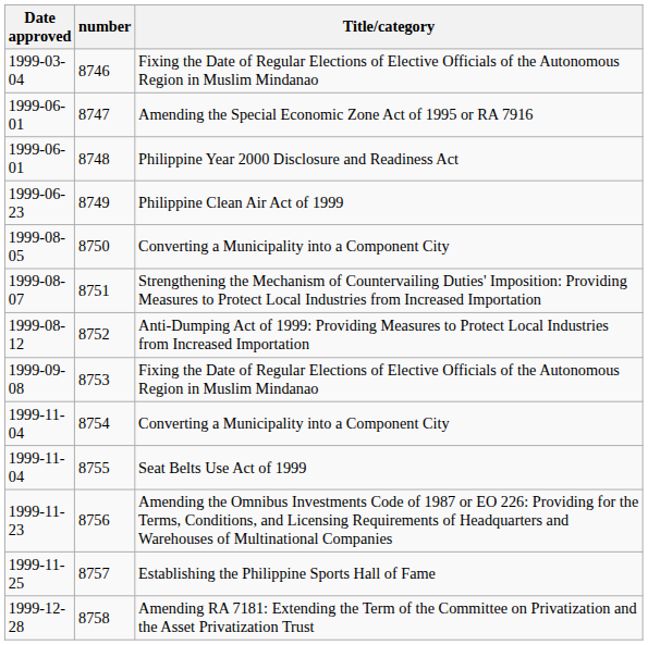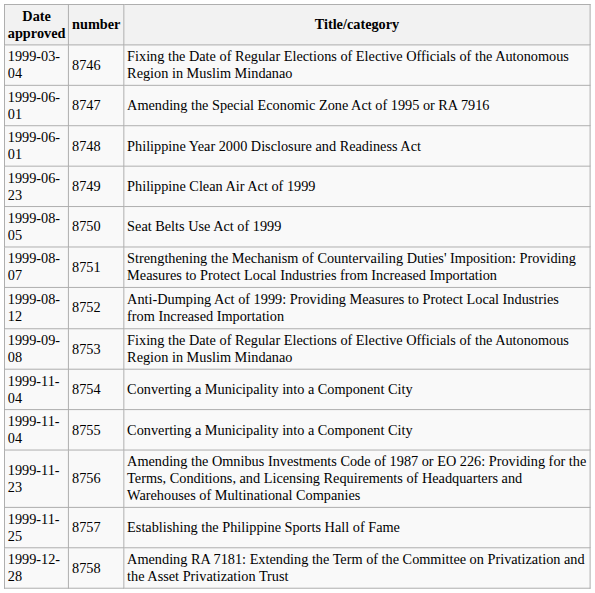 <table class="wikitable sortable collapsible collapsed plainrowheaders" style="width: 100%; font-size: 95%">
 <tr>
 <th scope="col" data-sort-type="isoDate" style="width:  50px;">Date approved</th>
 <th scope="col"> number</th>
 <th scope="col">Title/category</th>
 </tr>
 <tr>
 <td>1999-03-04</td>
 <td>8746</td>
 <td>Fixing the Date of Regular Elections of Elective Officials of the Autonomous Region in Muslim Mindanao</td>
 </tr>
 <tr>
 <td>1999-06-01</td>
 <td>8747</td>
 <td>Amending the Special Economic Zone Act of 1995 or RA 7916</td>
 </tr>
 <tr>
 <td>1999-06-01</td>
 <td>8748</td>
 <td>Philippine Year 2000 Disclosure and Readiness Act</td>
 </tr>
 <tr>
 <td>1999-06-23</td>
 <td>8749</td>
 <td>Philippine Clean Air Act of 1999</td>
 </tr>
 <tr>
 <td>1999-08-05</td>
 <td>8750</td>
-<td>Converting a Municipality into a Component City</td>
+<td>Seat Belts Use Act of 1999</td>
 </tr>
 <tr>
 <td>1999-08-07</td>
 <td>8751</td>
 <td>Strengthening the Mechanism of Countervailing Duties' Imposition: Providing Measures to Protect Local Industries from Increased Importation</td>
 </tr>
 <tr>
 <td>1999-08-12</td>
 <td>8752</td>
 <td>Anti-Dumping Act of 1999: Providing Measures to Protect Local Industries from Increased Importation</td>
 </tr>
 <tr>
 <td>1999-09-08</td>
 <td>8753</td>
 <td>Fixing the Date of Regular Elections of Elective Officials of the Autonomous Region in Muslim Mindanao</td>
 </tr>
 <tr>
 <td>1999-11-04</td>
 <td>8754</td>
 <td>Converting a Municipality into a Component City</td>
 </tr>
 <tr>
 <td>1999-11-04</td>
 <td>8755</td>
-<td>Seat Belts Use Act of 1999</td>
+<td>Converting a Municipality into a Component City</td>
 </tr>
 <tr>
 <td>1999-11-23</td>
 <td>8756</td>
 <td>Amending the Omnibus Investments Code of 1987 or EO 226: Providing for the Terms, Conditions, and Licensing Requirements of Headquarters and Warehouses of Multinational Companies</td>
 </tr>
 <tr>
 <td>1999-11-25</td>
 <td>8757</td>
 <td>Establishing the Philippine Sports Hall of Fame</td>
 </tr>
 <tr>
 <td>1999-12-28</td>
 <td>8758</td>
 <td>Amending RA 7181: Extending the Term of the Committee on Privatization and the Asset Privatization Trust</td>
 </tr>
 </table>
